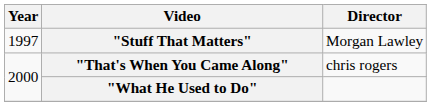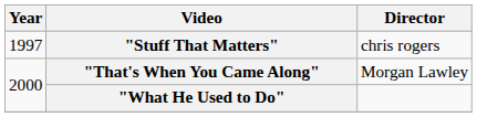 <table class="wikitable plainrowheaders">
 <tr>
 <th>Year</th>
 <th style="width:18em;">Video</th>
 <th>Director</th>
 </tr>
 <tr>
 <td>1997</td>
 <th scope="row">"Stuff That Matters"</th>
-<td>Morgan Lawley</td>
+<td>chris rogers</td>
 </tr>
 <tr>
 <td rowspan="2">2000</td>
 <th scope="row">"That's When You Came Along"</th>
-<td>chris rogers</td>
+<td>Morgan Lawley</td>
 </tr>
 <tr>
 <th scope="row">"What He Used to Do"</th>
 <td></td>
 </tr>
 <tr>
 </tr>
 </table>
